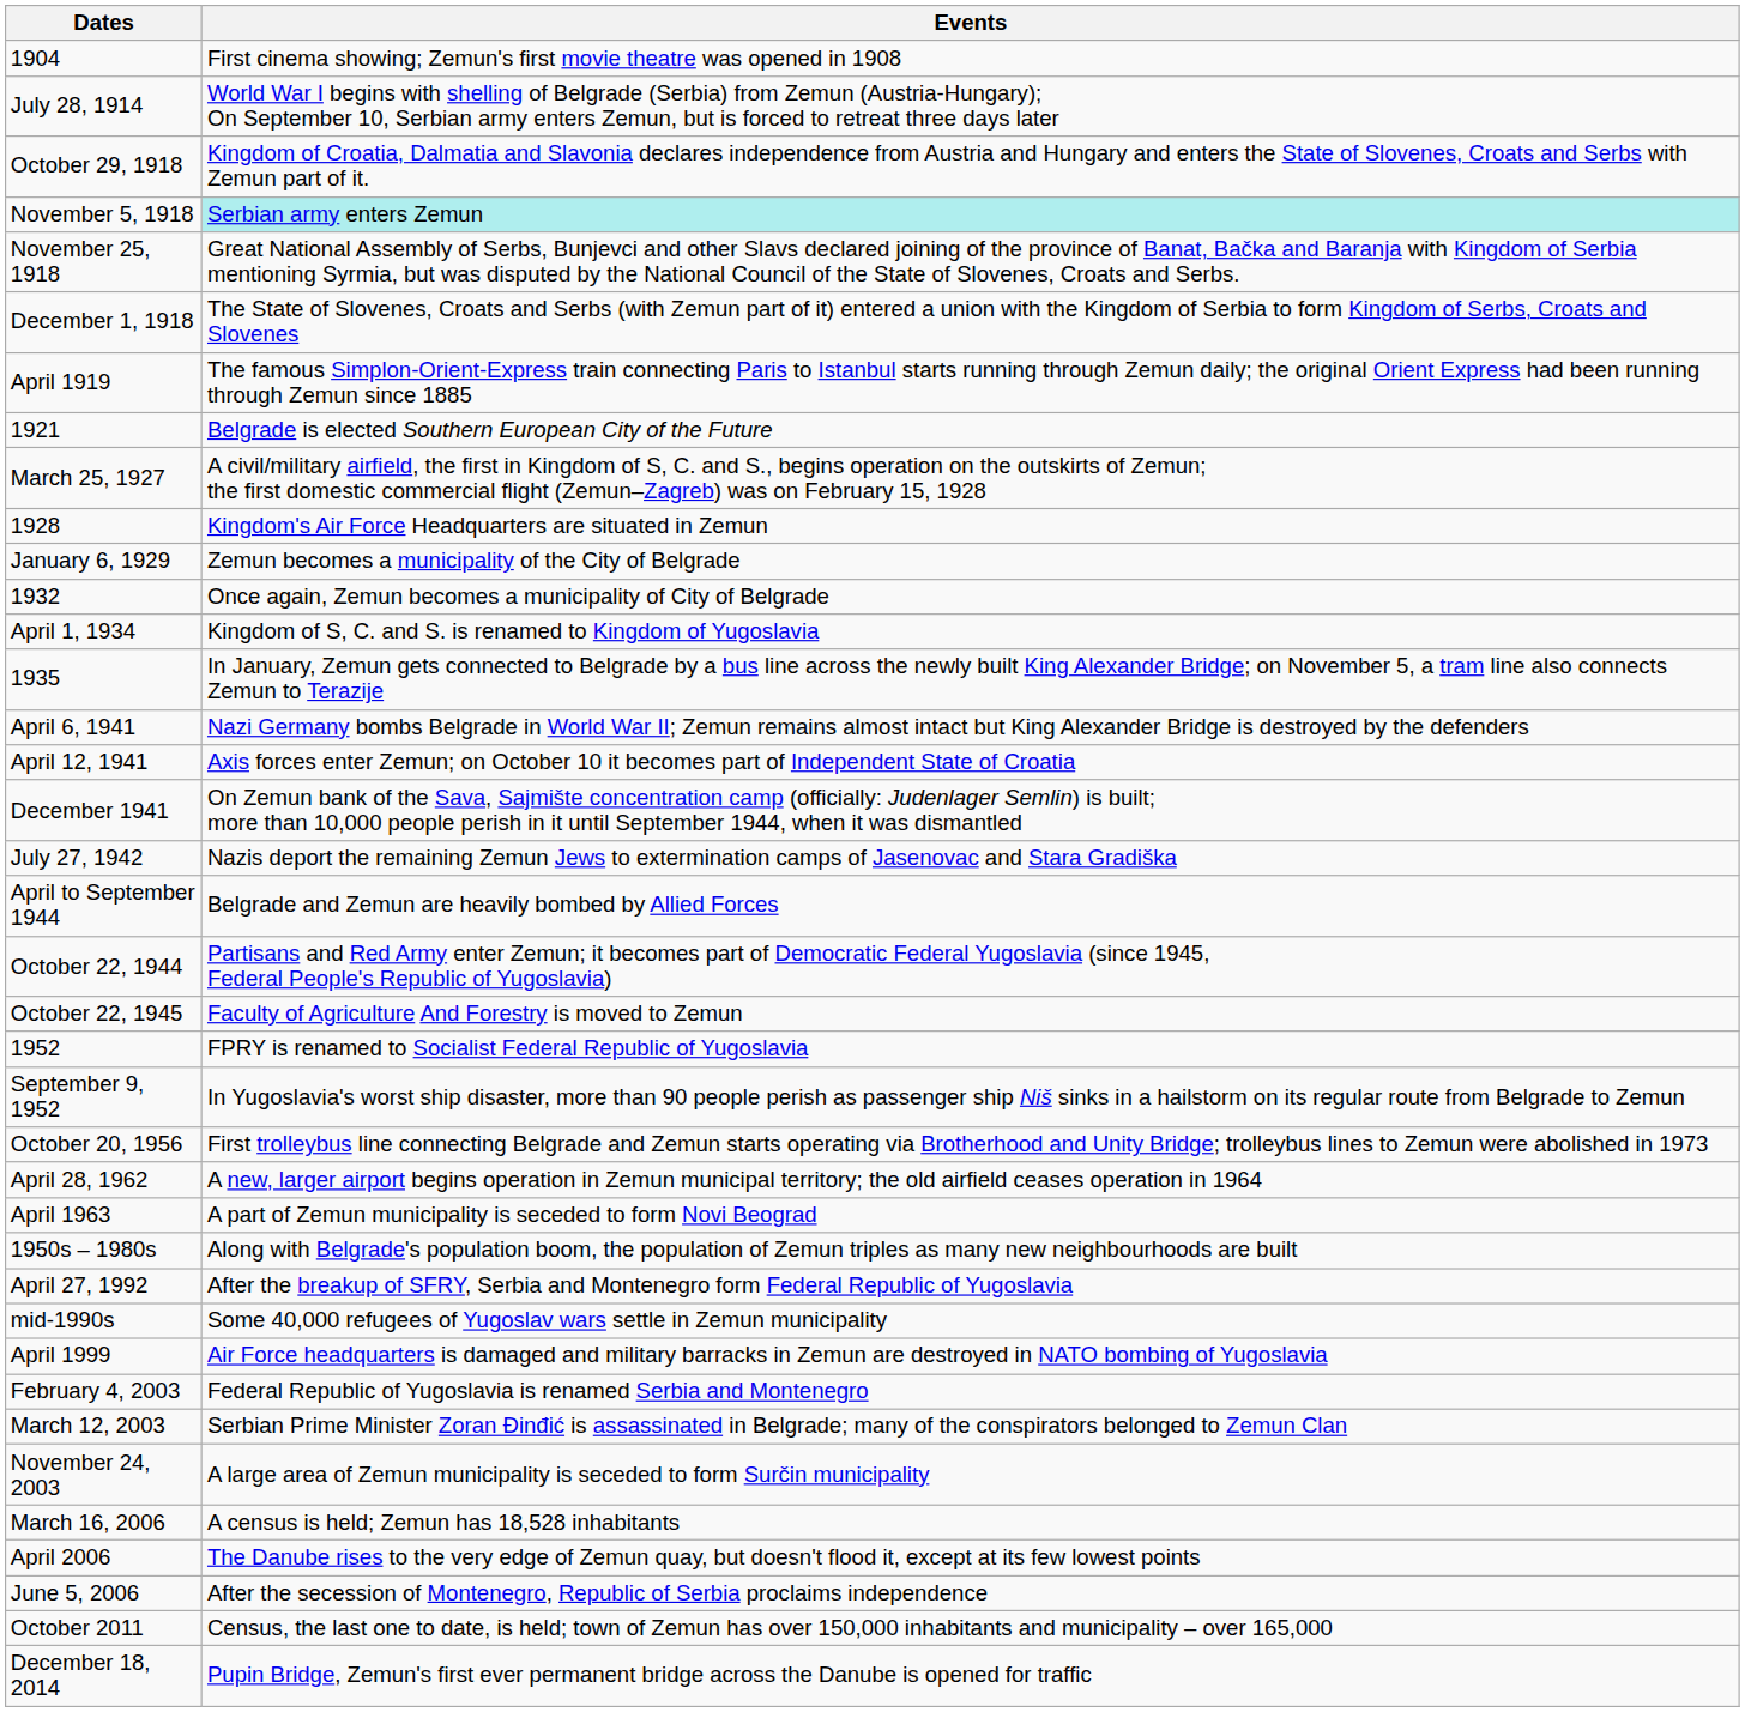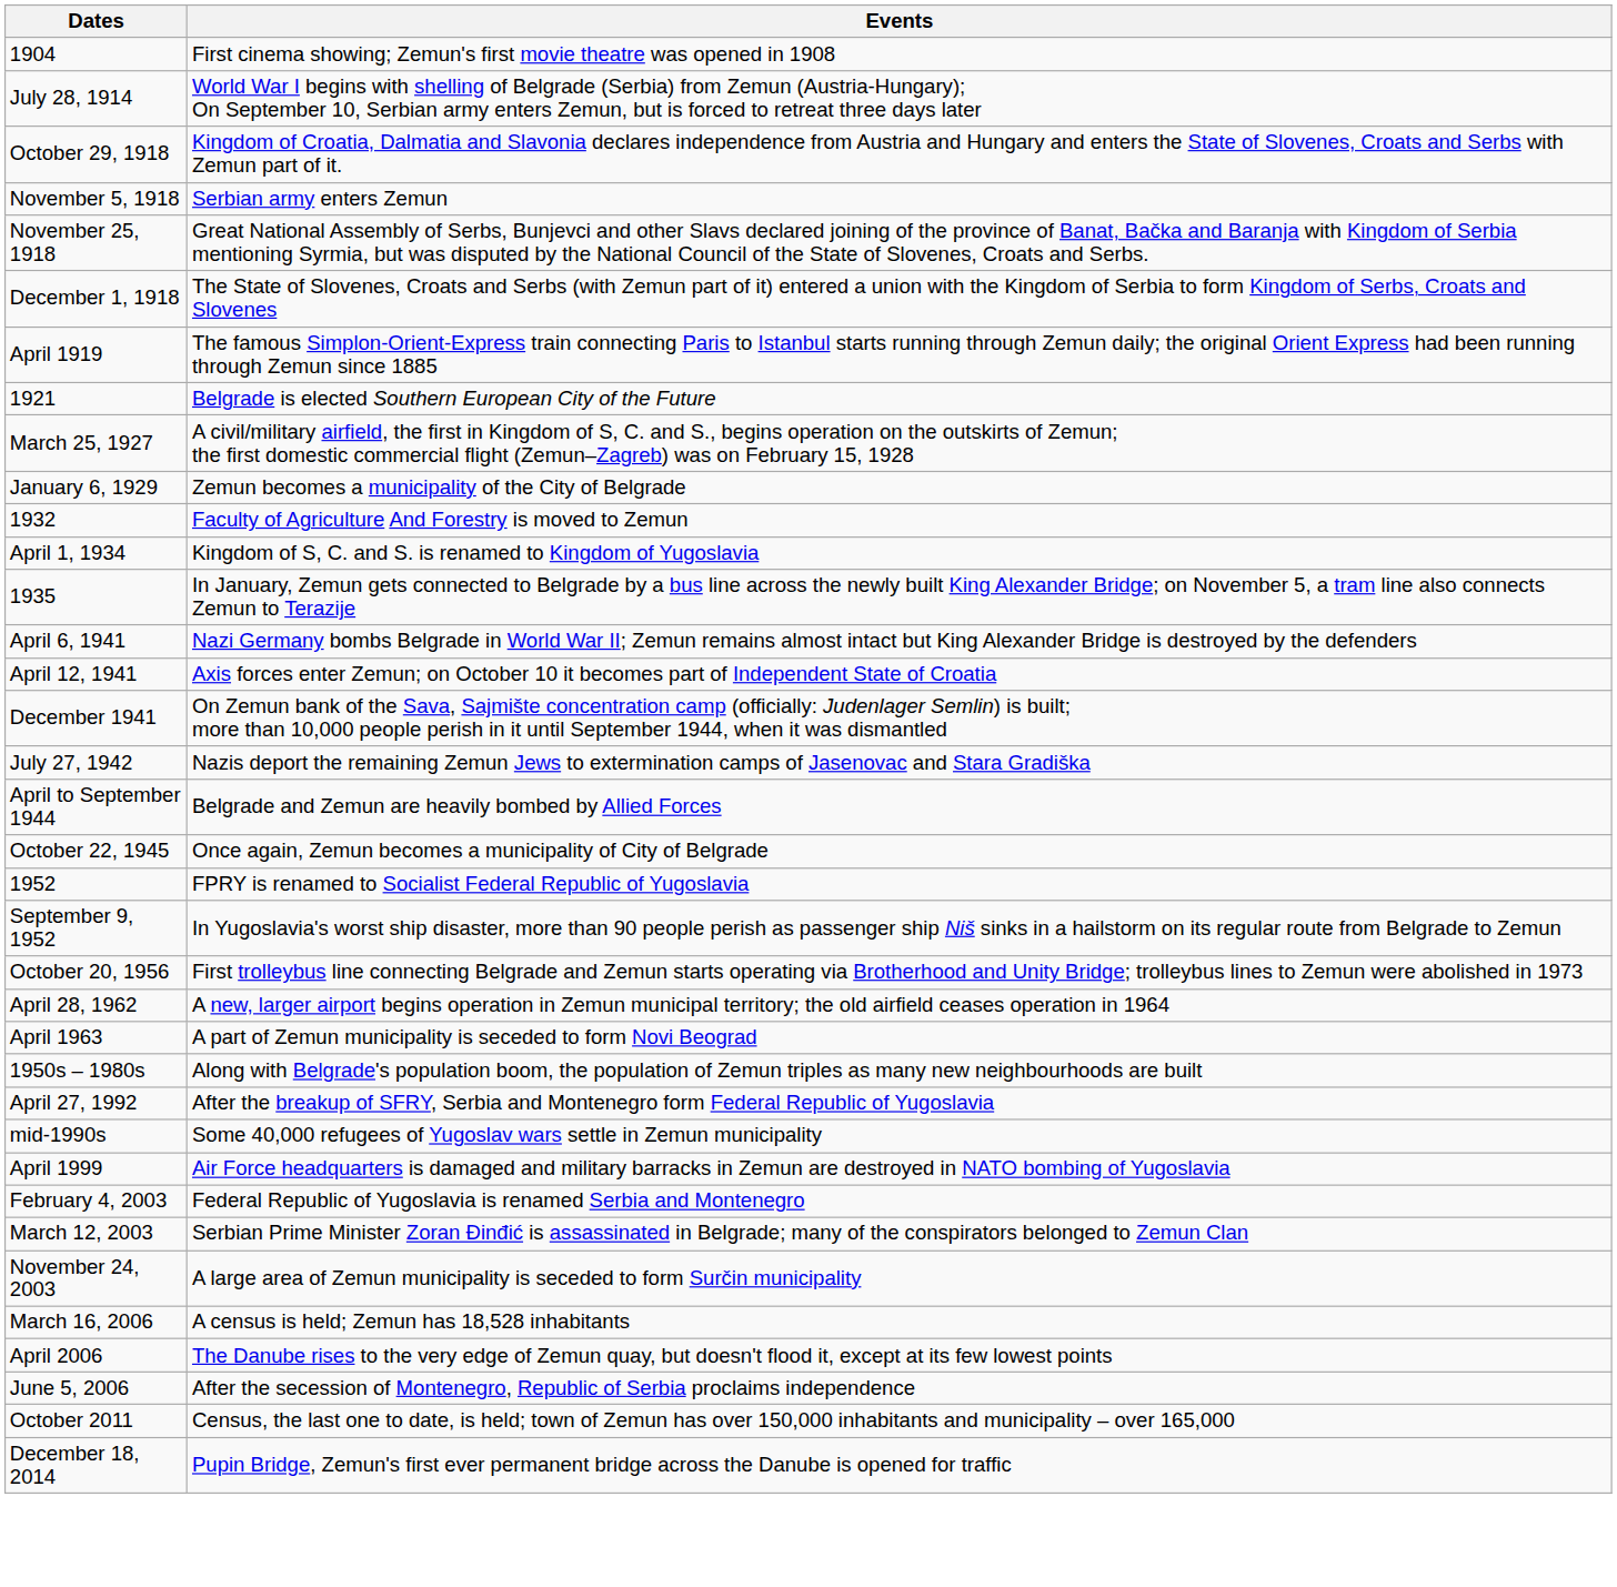 <table class="wikitable">
 <tr>
 <th>Dates</th>
 <th>Events</th>
 </tr>
 <tr>
 <td>1904</td>
 <td>First cinema showing; Zemun's first <a href='#'>movie theatre</a> was opened in 1908</td>
 </tr>
 <tr>
 <td>July 28, 1914</td>
 <td><a href='#'>World War I</a> begins with <a href='#'>shelling</a> of Belgrade (Serbia) from Zemun (Austria-Hungary);<br>On September 10, Serbian army enters Zemun, but is forced to retreat three days later</td>
 </tr>
 <tr>
 <td>October 29, 1918</td>
 <td><a href='#'>Kingdom of Croatia, Dalmatia and Slavonia</a> declares independence from Austria and Hungary and enters the <a href='#'>State of Slovenes, Croats and Serbs</a> with Zemun part of it.</td>
 </tr>
 <tr>
 <td>November 5, 1918</td>
-<td style="background: paleturquoise;"><a href='#'>Serbian army</a> enters Zemun</td>
+<td><a href='#'>Serbian army</a> enters Zemun</td>
 </tr>
 <tr>
 <td>November 25, 1918</td>
 <td>Great National Assembly of Serbs, Bunjevci and other Slavs declared joining of the province of <a href='#'>Banat, Bačka and Baranja</a> with <a href='#'>Kingdom of Serbia</a> mentioning Syrmia, but was disputed by the National Council of the State of Slovenes, Croats and Serbs.</td>
 </tr>
 <tr>
 <td>December 1, 1918</td>
 <td>The State of Slovenes, Croats and Serbs (with Zemun part of it) entered a union with the Kingdom of Serbia to form <a href='#'>Kingdom of Serbs, Croats and Slovenes</a></td>
 </tr>
 <tr>
 <td>April 1919</td>
 <td>The famous <a href='#'>Simplon-Orient-Express</a> train connecting <a href='#'>Paris</a> to <a href='#'>Istanbul</a> starts running through Zemun daily; the original <a href='#'>Orient Express</a> had been running through Zemun since 1885</td>
 </tr>
 <tr>
 <td>1921</td>
 <td><a href='#'>Belgrade</a> is elected <em>Southern European City of the Future</em></td>
 </tr>
 <tr>
 <td>March 25, 1927</td>
 <td>A civil/military <a href='#'>airfield</a>, the first in Kingdom of S, C. and S., begins operation on the outskirts of Zemun;<br>the first domestic commercial flight (Zemun–<a href='#'>Zagreb</a>) was on February 15, 1928</td>
 </tr>
 <tr>
-<td>1928</td>
-<td><a href='#'>Kingdom's Air Force</a> Headquarters are situated in Zemun</td>
-</tr>
-<tr>
 <td>January 6, 1929</td>
 <td>Zemun becomes a <a href='#'>municipality</a> of the City of Belgrade</td>
 </tr>
 <tr>
 <td>1932</td>
-<td>Once again, Zemun becomes a municipality of City of Belgrade</td>
+<td><a href='#'>Faculty of Agriculture</a> <a href='#'>And Forestry</a> is moved to Zemun</td>
 </tr>
 <tr>
 <td>April 1, 1934</td>
 <td>Kingdom of S, C. and S. is renamed to <a href='#'>Kingdom of Yugoslavia</a></td>
 </tr>
 <tr>
 <td>1935</td>
 <td>In January, Zemun gets connected to Belgrade by a <a href='#'>bus</a> line across the newly built <a href='#'>King Alexander Bridge</a>; on November 5, a <a href='#'>tram</a> line also connects Zemun to <a href='#'>Terazije</a></td>
 </tr>
 <tr>
 <td>April 6, 1941</td>
 <td><a href='#'>Nazi Germany</a> bombs Belgrade in <a href='#'>World War II</a>; Zemun remains almost intact but King Alexander Bridge is destroyed by the defenders</td>
 </tr>
 <tr>
 <td>April 12, 1941</td>
 <td><a href='#'>Axis</a> forces enter Zemun; on October 10 it becomes part of <a href='#'>Independent State of Croatia</a></td>
 </tr>
 <tr>
 <td>December 1941</td>
 <td>On Zemun bank of the <a href='#'>Sava</a>, <a href='#'>Sajmište concentration camp</a> (officially: <em>Judenlager Semlin</em>) is built;<br>more than 10,000 people perish in it until September 1944, when it was dismantled</td>
 </tr>
 <tr>
 <td>July 27, 1942</td>
 <td>Nazis deport the remaining Zemun <a href='#'>Jews</a> to extermination camps of <a href='#'>Jasenovac</a> and <a href='#'>Stara Gradiška</a></td>
 </tr>
 <tr>
 <td>April to September 1944</td>
 <td>Belgrade and Zemun are heavily bombed by <a href='#'>Allied Forces</a></td>
 </tr>
 <tr>
-<td>October 22, 1944</td>
-<td><a href='#'>Partisans</a> and <a href='#'>Red Army</a> enter Zemun; it becomes part of <a href='#'>Democratic Federal Yugoslavia</a> (since 1945,<br><a href='#'>Federal People's Republic of Yugoslavia</a>)</td>
-</tr>
-<tr>
 <td>October 22, 1945</td>
-<td><a href='#'>Faculty of Agriculture</a> <a href='#'>And Forestry</a> is moved to Zemun</td>
+<td>Once again, Zemun becomes a municipality of City of Belgrade</td>
 </tr>
 <tr>
 <td>1952</td>
 <td>FPRY is renamed to <a href='#'>Socialist Federal Republic of Yugoslavia</a></td>
 </tr>
 <tr>
 <td>September 9, 1952</td>
 <td>In Yugoslavia's worst ship disaster, more than 90 people perish as passenger ship <a href='#'><em>Niš</em></a> sinks in a hailstorm on its regular route from Belgrade to Zemun</td>
 </tr>
 <tr>
 <td>October 20, 1956</td>
 <td>First <a href='#'>trolleybus</a> line connecting Belgrade and Zemun starts operating via <a href='#'>Brotherhood and Unity Bridge</a>; trolleybus lines to Zemun were abolished in 1973</td>
 </tr>
 <tr>
 <td>April 28, 1962</td>
 <td>A <a href='#'>new, larger airport</a> begins operation in Zemun municipal territory; the old airfield ceases operation in 1964</td>
 </tr>
 <tr>
 <td>April 1963</td>
 <td>A part of Zemun municipality is seceded to form <a href='#'>Novi Beograd</a></td>
 </tr>
 <tr>
 <td>1950s – 1980s</td>
 <td>Along with <a href='#'>Belgrade</a>'s population boom, the population of Zemun triples as many new neighbourhoods are built</td>
 </tr>
 <tr>
 <td>April 27, 1992</td>
 <td>After the <a href='#'>breakup of SFRY</a>, Serbia and Montenegro form <a href='#'>Federal Republic of Yugoslavia</a></td>
 </tr>
 <tr>
 <td>mid-1990s</td>
 <td>Some 40,000 refugees of <a href='#'>Yugoslav wars</a> settle in Zemun municipality</td>
 </tr>
 <tr>
 <td>April 1999</td>
 <td><a href='#'>Air Force headquarters</a> is damaged and military barracks in Zemun are destroyed in <a href='#'>NATO bombing of Yugoslavia</a></td>
 </tr>
 <tr>
 <td>February 4, 2003</td>
 <td>Federal Republic of Yugoslavia is renamed <a href='#'>Serbia and Montenegro</a></td>
 </tr>
 <tr>
 <td>March 12, 2003</td>
 <td>Serbian Prime Minister <a href='#'>Zoran Đinđić</a> is <a href='#'>assassinated</a> in Belgrade; many of the conspirators belonged to <a href='#'>Zemun Clan</a></td>
 </tr>
 <tr>
 <td>November 24, 2003</td>
 <td>A large area of Zemun municipality is seceded to form <a href='#'>Surčin municipality</a></td>
 </tr>
 <tr>
 <td>March 16, 2006</td>
 <td>A census is held; Zemun has 18,528 inhabitants</td>
 </tr>
 <tr>
 <td>April 2006</td>
 <td><a href='#'>The Danube rises</a> to the very edge of Zemun quay, but doesn't flood it, except at its few lowest points</td>
 </tr>
 <tr>
 <td>June 5, 2006</td>
 <td>After the secession of <a href='#'>Montenegro</a>, <a href='#'>Republic of Serbia</a> proclaims independence</td>
 </tr>
 <tr>
 <td>October 2011</td>
 <td>Census, the last one to date, is held; town of Zemun has over 150,000 inhabitants and municipality – over 165,000</td>
 </tr>
 <tr>
 <td>December 18, 2014</td>
 <td><a href='#'>Pupin Bridge</a>, Zemun's first ever permanent bridge across the Danube is opened for traffic</td>
 </tr>
 </table>
